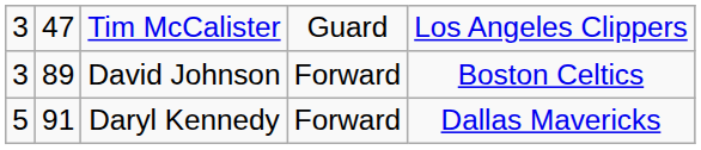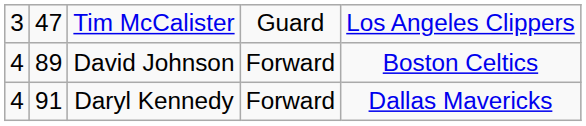 <table class="wikitable" style="text-align:center">
 <tr>
 <td>3</td>
 <td>47</td>
 <td><a href='#'>Tim McCalister</a></td>
 <td>Guard</td>
 <td><a href='#'>Los Angeles Clippers</a></td>
 </tr>
 <tr>
-<td>3</td>
+<td>4</td>
 <td>89</td>
 <td>David Johnson</td>
 <td>Forward</td>
 <td><a href='#'>Boston Celtics</a></td>
 </tr>
 <tr>
-<td>5</td>
+<td>4</td>
 <td>91</td>
 <td>Daryl Kennedy</td>
 <td>Forward</td>
 <td><a href='#'>Dallas Mavericks</a></td>
 </tr>
 </table>
